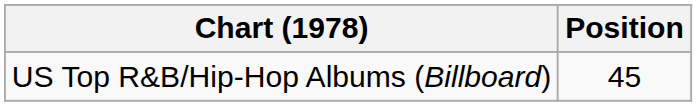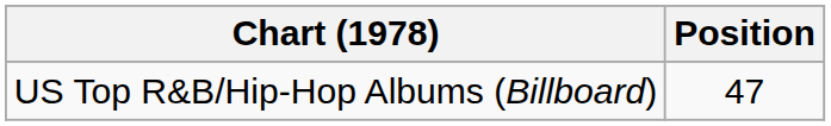 <table class="wikitable">
 <tr>
 <th>Chart (1978)</th>
 <th>Position</th>
 </tr>
 <tr>
 <td>US Top R&B/Hip-Hop Albums (<em>Billboard</em>)</td>
-<td style="text-align:center;">45</td>
+<td style="text-align:center;">47</td>
 </tr>
 </table>
